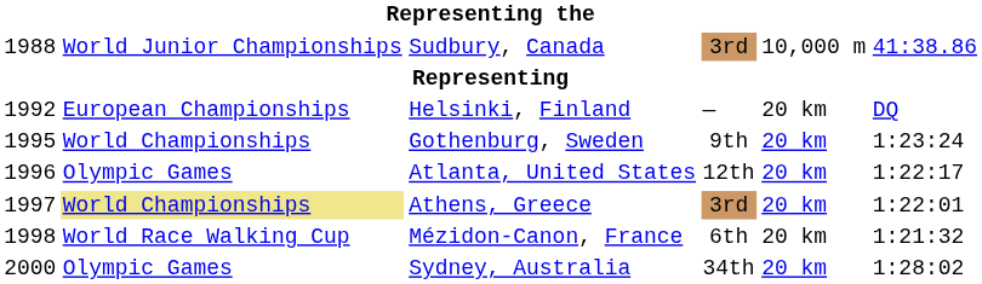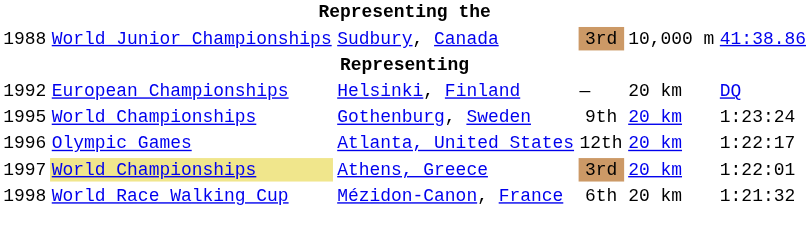 <table>
 <tr>
 <th colspan="6">Representing the </th>
 </tr>
 <tr>
 <td>1988</td>
 <td><a href='#'>World Junior Championships</a></td>
 <td><a href='#'>Sudbury</a>, <a href='#'>Canada</a></td>
 <td bgcolor="cc9966" align="center">3rd</td>
 <td>10,000 m</td>
 <td><a href='#'>41:38.86</a></td>
 </tr>
 <tr>
 <th colspan="6">Representing </th>
 </tr>
 <tr>
 <td>1992</td>
 <td><a href='#'>European Championships</a></td>
 <td><a href='#'>Helsinki</a>, <a href='#'>Finland</a></td>
 <td>—</td>
 <td>20 km</td>
 <td><a href='#'>DQ</a></td>
 </tr>
 <tr>
 <td>1995</td>
 <td><a href='#'>World Championships</a></td>
 <td><a href='#'>Gothenburg</a>, <a href='#'>Sweden</a></td>
 <td align="center">9th</td>
 <td><a href='#'>20 km</a></td>
 <td>1:23:24</td>
 </tr>
 <tr>
 <td>1996</td>
 <td><a href='#'>Olympic Games</a></td>
 <td><a href='#'>Atlanta, United States</a></td>
 <td align="center">12th</td>
 <td><a href='#'>20 km</a></td>
 <td>1:22:17</td>
 </tr>
 <tr>
 <td>1997</td>
 <td style="background: khaki;"><a href='#'>World Championships</a></td>
 <td><a href='#'>Athens, Greece</a></td>
 <td bgcolor="cc9966" align="center">3rd</td>
 <td><a href='#'>20 km</a></td>
 <td>1:22:01</td>
 </tr>
 <tr>
 <td>1998</td>
 <td><a href='#'>World Race Walking Cup</a></td>
 <td><a href='#'>Mézidon-Canon</a>, <a href='#'>France</a></td>
 <td align="center">6th</td>
 <td>20 km</td>
 <td>1:21:32</td>
 </tr>
-<tr>
-<td>2000</td>
-<td><a href='#'>Olympic Games</a></td>
-<td><a href='#'>Sydney, Australia</a></td>
-<td>34th</td>
-<td><a href='#'>20 km</a></td>
-<td>1:28:02</td>
-</tr>
 </table>
